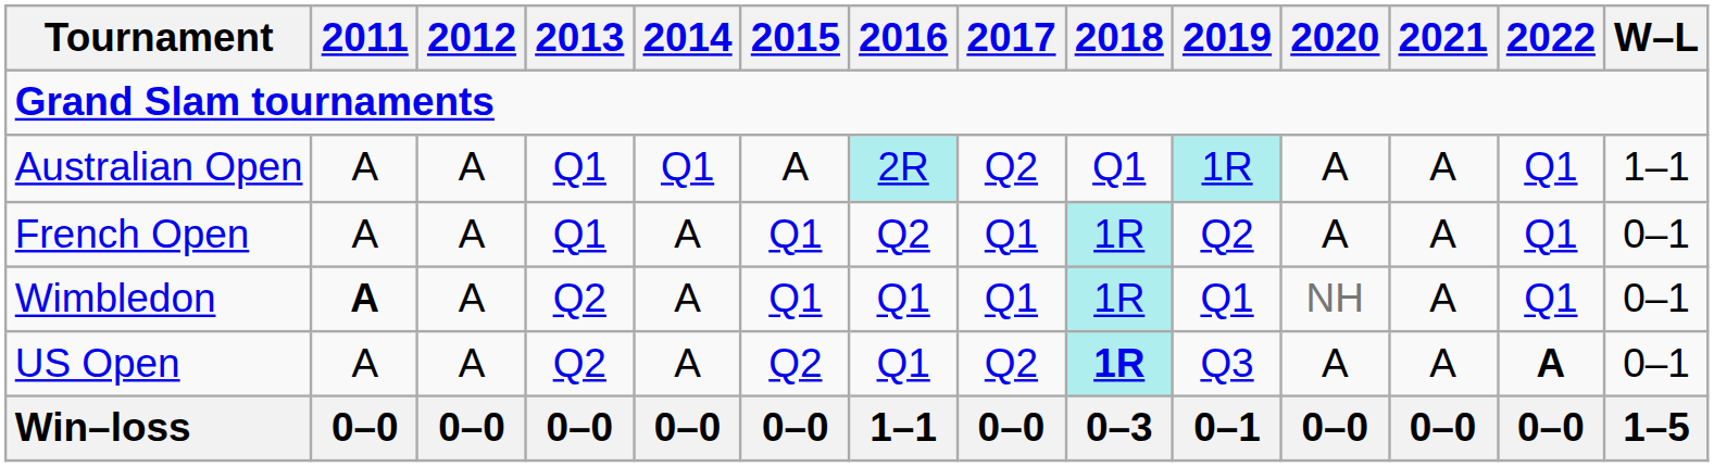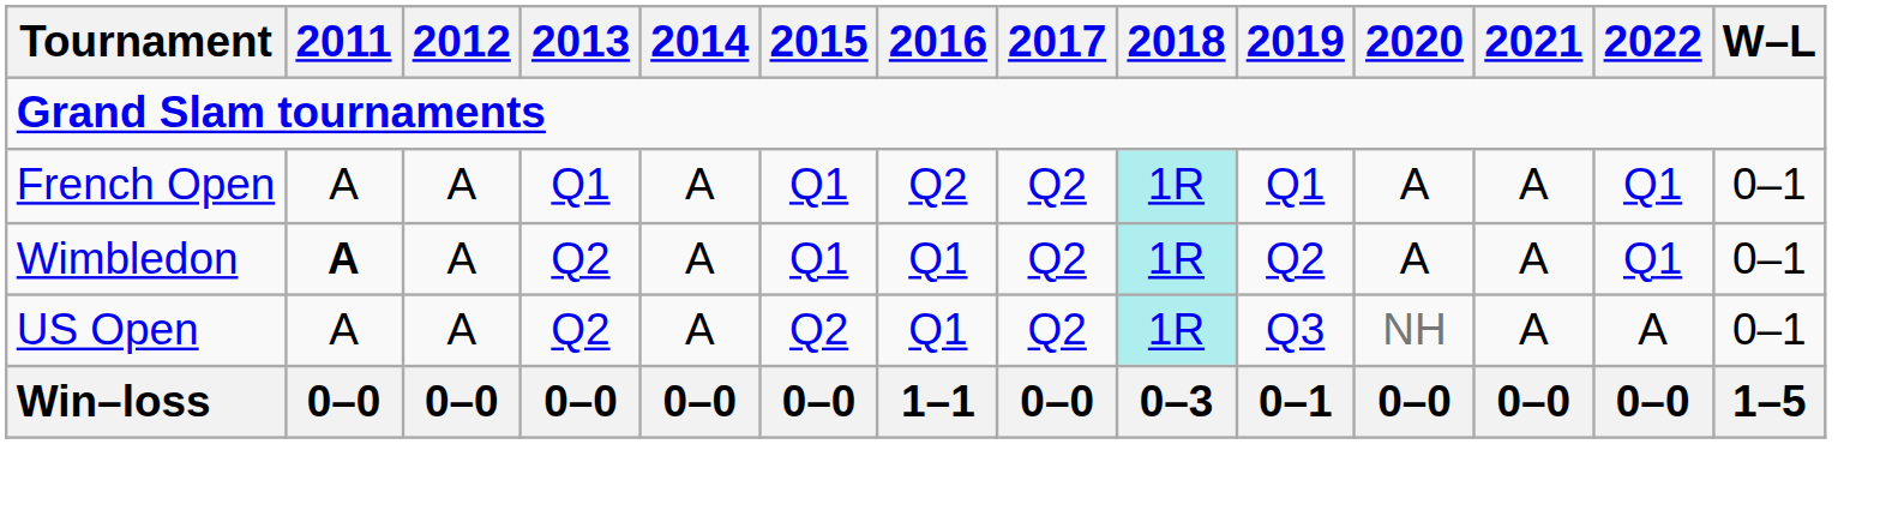 <table class=wikitable style=text-align:center;font-size:97%>
 <tr>
 <th>Tournament</th>
 <th><a href='#'>2011</a></th>
 <th><a href='#'>2012</a></th>
 <th><a href='#'>2013</a></th>
 <th><a href='#'>2014</a></th>
 <th><a href='#'>2015</a></th>
 <th><a href='#'>2016</a></th>
 <th><a href='#'>2017</a></th>
 <th><a href='#'>2018</a></th>
 <th><a href='#'>2019</a></th>
 <th><a href='#'>2020</a></th>
 <th><a href='#'>2021</a></th>
 <th><a href='#'>2022</a></th>
 <th>W–L</th>
 </tr>
 <tr>
 <td colspan="14" align="left"><strong><a href='#'>Grand Slam tournaments</a></strong></td>
 </tr>
 <tr>
-<td align=left><a href='#'>Australian Open</a></td>
-<td>A</td>
-<td>A</td>
-<td><a href='#'>Q1</a></td>
-<td><a href='#'>Q1</a></td>
-<td>A</td>
-<td bgcolor=afeeee><a href='#'>2R</a></td>
-<td><a href='#'>Q2</a></td>
-<td><a href='#'>Q1</a></td>
-<td bgcolor=afeeee><a href='#'>1R</a></td>
-<td>A</td>
-<td>A</td>
-<td><a href='#'>Q1</a></td>
-<td>1–1</td>
-</tr>
-<tr>
 <td align=left><a href='#'>French Open</a></td>
 <td>A</td>
 <td>A</td>
 <td><a href='#'>Q1</a></td>
 <td>A</td>
 <td><a href='#'>Q1</a></td>
 <td><a href='#'>Q2</a></td>
+<td><a href='#'>Q2</a></td>
+<td bgcolor=afeeee><a href='#'>1R</a></td>
 <td><a href='#'>Q1</a></td>
-<td bgcolor=afeeee><a href='#'>1R</a></td>
-<td><a href='#'>Q2</a></td>
 <td>A</td>
 <td>A</td>
 <td><a href='#'>Q1</a></td>
 <td>0–1</td>
 </tr>
 <tr>
 <td align=left><a href='#'>Wimbledon</a></td>
 <td><strong>A</strong></td>
 <td>A</td>
 <td><a href='#'>Q2</a></td>
 <td>A</td>
 <td><a href='#'>Q1</a></td>
 <td><a href='#'>Q1</a></td>
-<td><a href='#'>Q1</a></td>
+<td><a href='#'>Q2</a></td>
 <td bgcolor=afeeee><a href='#'>1R</a></td>
-<td><a href='#'>Q1</a></td>
-<td style=color:#767676>NH</td>
+<td><a href='#'>Q2</a></td>
+<td>A</td>
 <td>A</td>
 <td><a href='#'>Q1</a></td>
 <td>0–1</td>
 </tr>
 <tr>
 <td align=left><a href='#'>US Open</a></td>
 <td>A</td>
 <td>A</td>
 <td><a href='#'>Q2</a></td>
 <td>A</td>
 <td><a href='#'>Q2</a></td>
 <td><a href='#'>Q1</a></td>
 <td><a href='#'>Q2</a></td>
-<td bgcolor=afeeee><strong><a href='#'>1R</a></strong></td>
+<td bgcolor=afeeee><a href='#'>1R</a></td>
 <td><a href='#'>Q3</a></td>
+<td style=color:#767676>NH</td>
 <td>A</td>
 <td>A</td>
-<td><strong>A</strong></td>
 <td>0–1</td>
 </tr>
 <tr>
 <th style=text-align:left>Win–loss</th>
 <th>0–0</th>
 <th>0–0</th>
 <th>0–0</th>
 <th>0–0</th>
 <th>0–0</th>
 <th>1–1</th>
 <th>0–0</th>
 <th>0–3</th>
 <th>0–1</th>
 <th>0–0</th>
 <th>0–0</th>
 <th>0–0</th>
 <th>1–5</th>
 </tr>
 </table>
